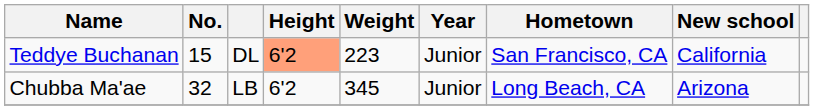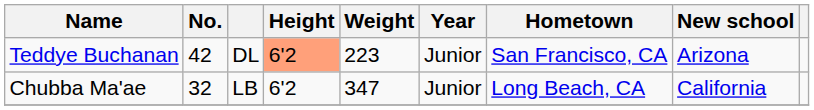 <table class="wikitable sortable mw-collapsible">
 <tr>
 <th>Name</th>
 <th>No.</th>
 <th></th>
 <th>Height</th>
 <th>Weight</th>
 <th>Year</th>
 <th>Hometown</th>
 <th>New school</th>
 <th></th>
 </tr>
 <tr>
 <td><a href='#'>Teddye Buchanan</a></td>
-<td>15</td>
+<td>42</td>
 <td>DL</td>
 <td style="background: lightsalmon;">6'2</td>
 <td>223</td>
 <td>Junior</td>
 <td><a href='#'>San Francisco, CA</a></td>
-<td><a href='#'>California</a></td>
+<td><a href='#'>Arizona</a></td>
 <td></td>
 </tr>
 <tr>
 <td>Chubba Ma'ae</td>
 <td>32</td>
 <td>LB</td>
 <td>6'2</td>
-<td>345</td>
+<td>347</td>
 <td>Junior</td>
 <td><a href='#'>Long Beach, CA</a></td>
-<td><a href='#'>Arizona</a></td>
+<td><a href='#'>California</a></td>
 <td></td>
 </tr>
 <tr>
 </tr>
 </table>
